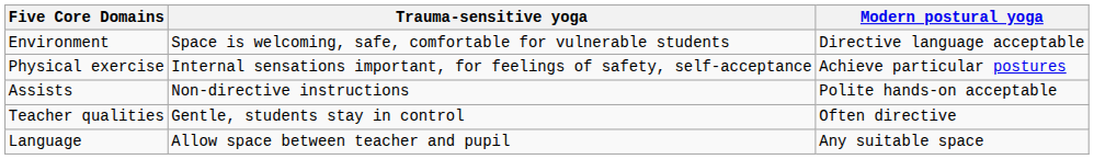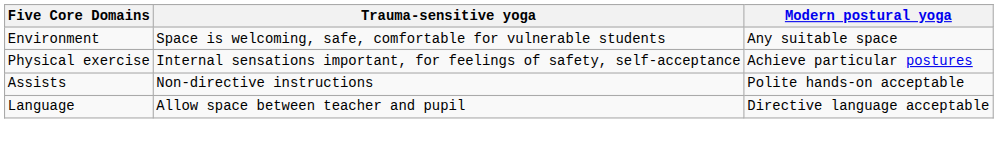 <table class="wikitable">
 <tr>
 <th>Five Core Domains</th>
 <th>Trauma-sensitive yoga</th>
 <th><a href='#'>Modern postural yoga</a></th>
 </tr>
 <tr>
 <td>Environment</td>
 <td>Space is welcoming, safe, comfortable for vulnerable students</td>
-<td>Directive language acceptable</td>
+<td>Any suitable space</td>
 </tr>
 <tr>
 <td>Physical exercise</td>
 <td>Internal sensations important, for feelings of safety, self-acceptance</td>
 <td>Achieve particular <a href='#'>postures</a></td>
 </tr>
 <tr>
 <td>Assists</td>
 <td>Non-directive instructions</td>
 <td>Polite hands-on acceptable</td>
 </tr>
 <tr>
-<td>Teacher qualities</td>
-<td>Gentle, students stay in control</td>
-<td>Often directive</td>
-</tr>
-<tr>
 <td>Language</td>
 <td>Allow space between teacher and pupil</td>
-<td>Any suitable space</td>
+<td>Directive language acceptable</td>
 </tr>
 </table>
